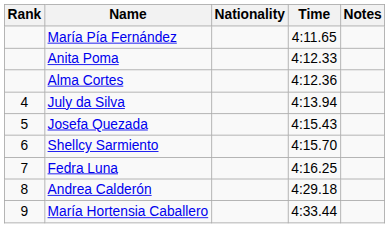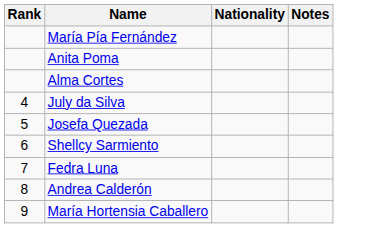 <table class="wikitable sortable" style="text-align:center">
 <tr>
 <th>Rank</th>
 <th>Name</th>
 <th>Nationality</th>
-<th>Time</th>
 <th>Notes</th>
 </tr>
 <tr>
 <td></td>
 <td align=left><a href='#'>María Pía Fernández</a></td>
 <td align=left></td>
-<td>4:11.65</td>
 <td></td>
 </tr>
 <tr>
 <td></td>
 <td align=left><a href='#'>Anita Poma</a></td>
 <td align=left></td>
-<td>4:12.33</td>
 <td><strong></strong></td>
 </tr>
 <tr>
 <td></td>
 <td align=left><a href='#'>Alma Cortes</a></td>
 <td align=left></td>
-<td>4:12.36</td>
 <td></td>
 </tr>
 <tr>
 <td>4</td>
 <td align=left><a href='#'>July da Silva</a></td>
 <td align=left></td>
-<td>4:13.94</td>
 <td></td>
 </tr>
 <tr>
 <td>5</td>
 <td align=left><a href='#'>Josefa Quezada</a></td>
 <td align=left></td>
-<td>4:15.43</td>
 <td></td>
 </tr>
 <tr>
 <td>6</td>
 <td align=left><a href='#'>Shellcy Sarmiento</a></td>
 <td align=left></td>
-<td>4:15.70</td>
 <td><strong></strong></td>
 </tr>
 <tr>
 <td>7</td>
 <td align=left><a href='#'>Fedra Luna</a></td>
 <td align=left></td>
-<td>4:16.25</td>
 <td></td>
 </tr>
 <tr>
 <td>8</td>
 <td align=left><a href='#'>Andrea Calderón</a></td>
 <td align=left></td>
-<td>4:29.18</td>
 <td></td>
 </tr>
 <tr>
 <td>9</td>
 <td align=left><a href='#'>María Hortensia Caballero</a></td>
 <td align=left></td>
-<td>4:33.44</td>
 <td></td>
 </tr>
 </table>
